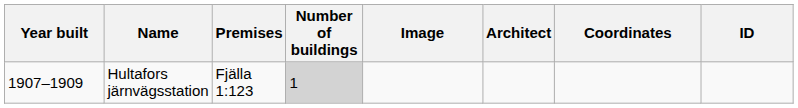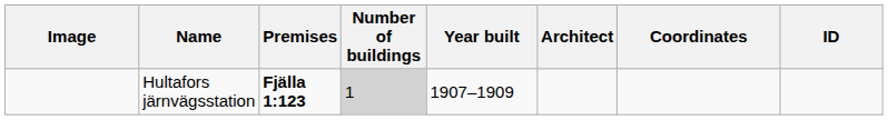 <table class="wikitable" width="95%">
 <tr>
-<th width="120">Year built</th>
+<th width="150">Image</th>
 <th>Name</th>
 <th>Premises</th>
 <th width="75">Number of<br>buildings</th>
-<th width="150">Image</th>
+<th width="120">Year built</th>
 <th>Architect</th>
 <th width="170">Coordinates</th>
 <th width="120">ID</th>
 </tr>
 <tr>
+<td></td>
+<td>Hultafors järnvägsstation</td>
+<td><strong>Fjälla 1:123</strong></td>
+<td style="background: lightgrey;">1</td>
 <td>1907–1909</td>
-<td>Hultafors järnvägsstation</td>
-<td>Fjälla 1:123</td>
-<td style="background: lightgrey;">1</td>
-<td></td>
 <td></td>
 <td></td>
 <td></td>
 </tr>
 </table>
